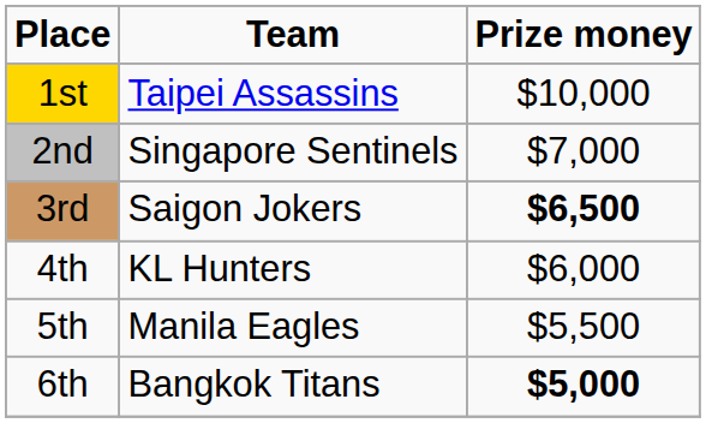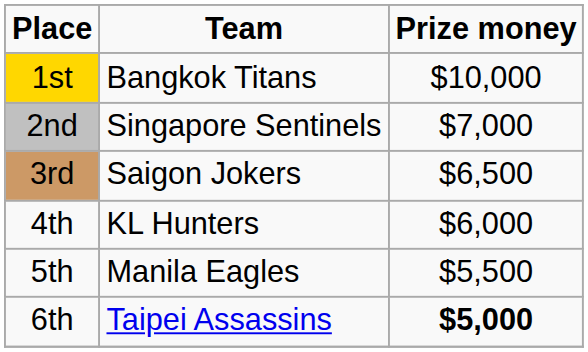 <table class="wikitable" style="text-align:left">
 <tr>
 <td style="text-align:center"><strong>Place</strong></td>
 <td style="text-align:center"><strong>Team</strong></td>
 <td style="text-align:center"><strong>Prize money</strong></td>
 </tr>
 <tr>
 <td style="text-align:center; background:gold;">1st</td>
-<td> <a href='#'>Taipei Assassins</a></td>
+<td> Bangkok Titans</td>
 <td style="text-align:center">$10,000</td>
 </tr>
 <tr>
 <td style="text-align:center; background:silver;">2nd</td>
 <td> Singapore Sentinels</td>
 <td style="text-align:center">$7,000</td>
 </tr>
 <tr>
 <td style="text-align:center; background:#c96;">3rd</td>
 <td> Saigon Jokers</td>
-<td style="text-align:center"><strong>$6,500</strong></td>
+<td style="text-align:center">$6,500</td>
 </tr>
 <tr>
 <td style="text-align:center">4th</td>
 <td> KL Hunters</td>
 <td style="text-align:center">$6,000</td>
 </tr>
 <tr>
 <td style="text-align:center">5th</td>
 <td> Manila Eagles</td>
 <td style="text-align:center">$5,500</td>
 </tr>
 <tr>
 <td style="text-align:center">6th</td>
-<td> Bangkok Titans</td>
+<td> <a href='#'>Taipei Assassins</a></td>
 <td style="text-align:center"><strong>$5,000</strong></td>
 </tr>
 <tr>
 </tr>
 </table>
